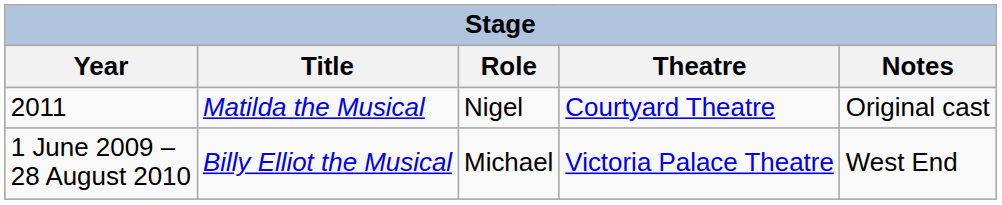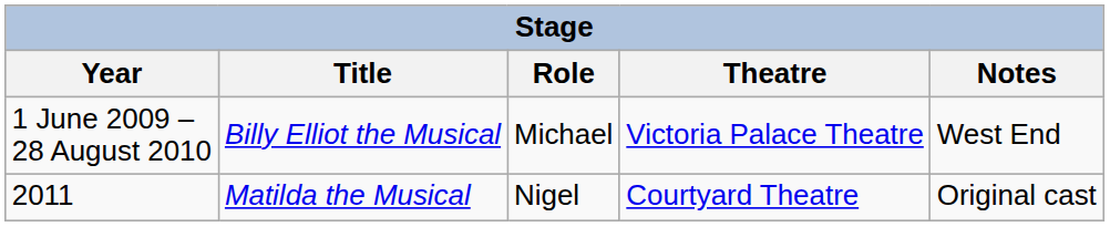 <table class="wikitable">
 <tr style="background:#ccc; text-align:center;">
 <th colspan="5" style="background: LightSteelBlue;">Stage</th>
 </tr>
 <tr style="background:#ccc; text-align:center;">
 <th>Year</th>
 <th>Title</th>
 <th>Role</th>
 <th>Theatre</th>
 <th>Notes</th>
 </tr>
 <tr>
+<td>1 June 2009 – <br>28 August 2010</td>
+<td><em><a href='#'>Billy Elliot the Musical</a></em></td>
+<td>Michael</td>
+<td><a href='#'>Victoria Palace Theatre</a></td>
+<td>West End</td>
+</tr>
+<tr>
 <td>2011</td>
 <td><em><a href='#'>Matilda the Musical</a></em></td>
 <td>Nigel</td>
 <td><a href='#'>Courtyard Theatre</a></td>
 <td>Original cast</td>
 </tr>
-<tr>
-<td>1 June 2009 – <br>28 August 2010</td>
-<td><em><a href='#'>Billy Elliot the Musical</a></em></td>
-<td>Michael</td>
-<td><a href='#'>Victoria Palace Theatre</a></td>
-<td>West End</td>
-</tr>
 </table>
